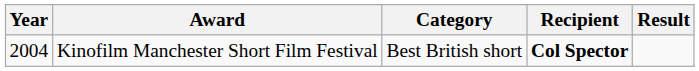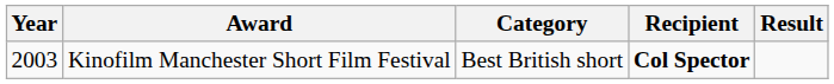 <table class="wikitable sortable" style="margin:1em auto;">
 <tr>
 <th>Year</th>
 <th>Award</th>
 <th>Category</th>
 <th>Recipient</th>
 <th>Result</th>
 </tr>
 <tr>
-<td>2004</td>
+<td>2003</td>
 <td>Kinofilm Manchester Short Film Festival</td>
 <td>Best British short</td>
 <td><strong>Col Spector</strong></td>
 <td></td>
 </tr>
 </table>
